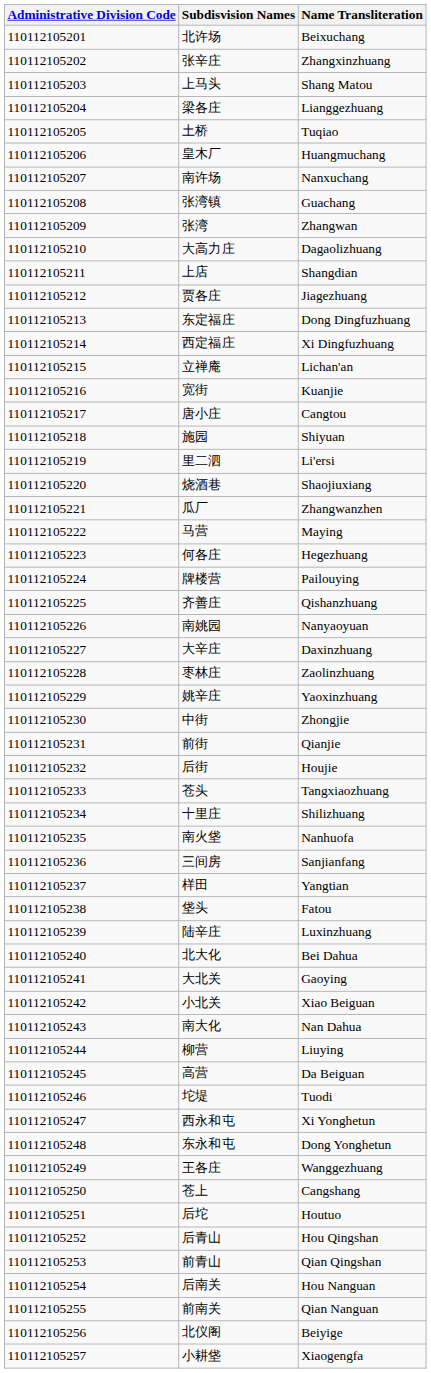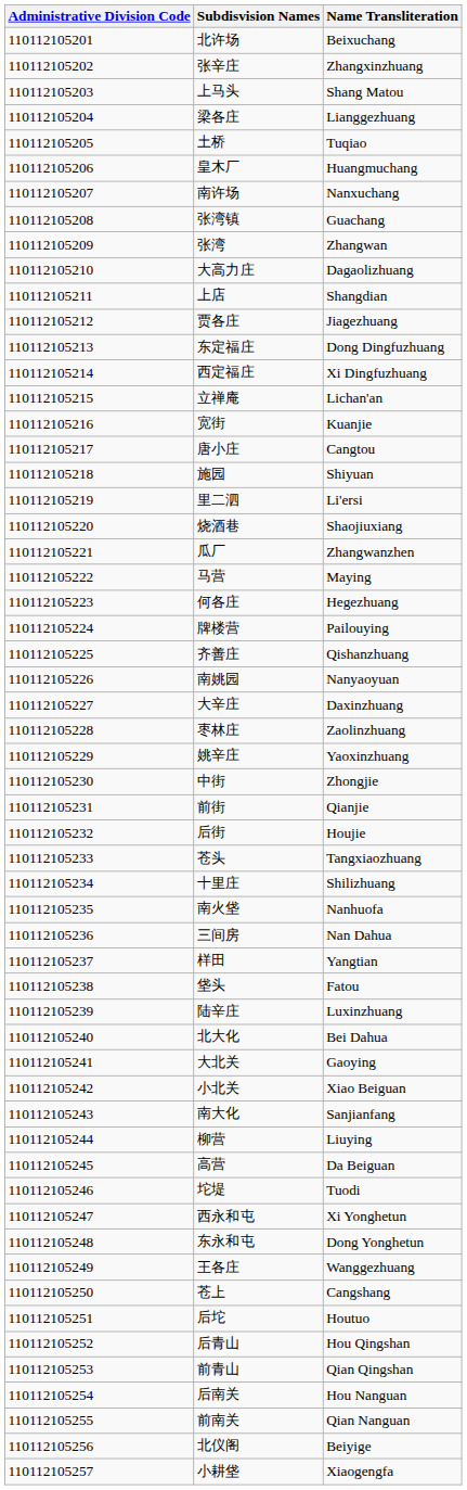 <table class="wikitable sortable">
 <tr>
 <th><a href='#'>Administrative Division Code</a></th>
 <th>Subdisvision Names</th>
 <th>Name Transliteration</th>
 </tr>
 <tr>
 <td>110112105201</td>
 <td>北许场</td>
 <td>Beixuchang</td>
 </tr>
 <tr>
 <td>110112105202</td>
 <td>张辛庄</td>
 <td>Zhangxinzhuang</td>
 </tr>
 <tr>
 <td>110112105203</td>
 <td>上马头</td>
 <td>Shang Matou</td>
 </tr>
 <tr>
 <td>110112105204</td>
 <td>梁各庄</td>
 <td>Lianggezhuang</td>
 </tr>
 <tr>
 <td>110112105205</td>
 <td>土桥</td>
 <td>Tuqiao</td>
 </tr>
 <tr>
 <td>110112105206</td>
 <td>皇木厂</td>
 <td>Huangmuchang</td>
 </tr>
 <tr>
 <td>110112105207</td>
 <td>南许场</td>
 <td>Nanxuchang</td>
 </tr>
 <tr>
 <td>110112105208</td>
 <td>张湾镇</td>
 <td>Guachang</td>
 </tr>
 <tr>
 <td>110112105209</td>
 <td>张湾</td>
 <td>Zhangwan</td>
 </tr>
 <tr>
 <td>110112105210</td>
 <td>大高力庄</td>
 <td>Dagaolizhuang</td>
 </tr>
 <tr>
 <td>110112105211</td>
 <td>上店</td>
 <td>Shangdian</td>
 </tr>
 <tr>
 <td>110112105212</td>
 <td>贾各庄</td>
 <td>Jiagezhuang</td>
 </tr>
 <tr>
 <td>110112105213</td>
 <td>东定福庄</td>
 <td>Dong Dingfuzhuang</td>
 </tr>
 <tr>
 <td>110112105214</td>
 <td>西定福庄</td>
 <td>Xi Dingfuzhuang</td>
 </tr>
 <tr>
 <td>110112105215</td>
 <td>立禅庵</td>
 <td>Lichan'an</td>
 </tr>
 <tr>
 <td>110112105216</td>
 <td>宽街</td>
 <td>Kuanjie</td>
 </tr>
 <tr>
 <td>110112105217</td>
 <td>唐小庄</td>
 <td>Cangtou</td>
 </tr>
 <tr>
 <td>110112105218</td>
 <td>施园</td>
 <td>Shiyuan</td>
 </tr>
 <tr>
 <td>110112105219</td>
 <td>里二泗</td>
 <td>Li'ersi</td>
 </tr>
 <tr>
 <td>110112105220</td>
 <td>烧酒巷</td>
 <td>Shaojiuxiang</td>
 </tr>
 <tr>
 <td>110112105221</td>
 <td>瓜厂</td>
 <td>Zhangwanzhen</td>
 </tr>
 <tr>
 <td>110112105222</td>
 <td>马营</td>
 <td>Maying</td>
 </tr>
 <tr>
 <td>110112105223</td>
 <td>何各庄</td>
 <td>Hegezhuang</td>
 </tr>
 <tr>
 <td>110112105224</td>
 <td>牌楼营</td>
 <td>Pailouying</td>
 </tr>
 <tr>
 <td>110112105225</td>
 <td>齐善庄</td>
 <td>Qishanzhuang</td>
 </tr>
 <tr>
 <td>110112105226</td>
 <td>南姚园</td>
 <td>Nanyaoyuan</td>
 </tr>
 <tr>
 <td>110112105227</td>
 <td>大辛庄</td>
 <td>Daxinzhuang</td>
 </tr>
 <tr>
 <td>110112105228</td>
 <td>枣林庄</td>
 <td>Zaolinzhuang</td>
 </tr>
 <tr>
 <td>110112105229</td>
 <td>姚辛庄</td>
 <td>Yaoxinzhuang</td>
 </tr>
 <tr>
 <td>110112105230</td>
 <td>中街</td>
 <td>Zhongjie</td>
 </tr>
 <tr>
 <td>110112105231</td>
 <td>前街</td>
 <td>Qianjie</td>
 </tr>
 <tr>
 <td>110112105232</td>
 <td>后街</td>
 <td>Houjie</td>
 </tr>
 <tr>
 <td>110112105233</td>
 <td>苍头</td>
 <td>Tangxiaozhuang</td>
 </tr>
 <tr>
 <td>110112105234</td>
 <td>十里庄</td>
 <td>Shilizhuang</td>
 </tr>
 <tr>
 <td>110112105235</td>
 <td>南火垡</td>
 <td>Nanhuofa</td>
 </tr>
 <tr>
 <td>110112105236</td>
 <td>三间房</td>
-<td>Sanjianfang</td>
+<td>Nan Dahua</td>
 </tr>
 <tr>
 <td>110112105237</td>
 <td>样田</td>
 <td>Yangtian</td>
 </tr>
 <tr>
 <td>110112105238</td>
 <td>垡头</td>
 <td>Fatou</td>
 </tr>
 <tr>
 <td>110112105239</td>
 <td>陆辛庄</td>
 <td>Luxinzhuang</td>
 </tr>
 <tr>
 <td>110112105240</td>
 <td>北大化</td>
 <td>Bei Dahua</td>
 </tr>
 <tr>
 <td>110112105241</td>
 <td>大北关</td>
 <td>Gaoying</td>
 </tr>
 <tr>
 <td>110112105242</td>
 <td>小北关</td>
 <td>Xiao Beiguan</td>
 </tr>
 <tr>
 <td>110112105243</td>
 <td>南大化</td>
-<td>Nan Dahua</td>
+<td>Sanjianfang</td>
 </tr>
 <tr>
 <td>110112105244</td>
 <td>柳营</td>
 <td>Liuying</td>
 </tr>
 <tr>
 <td>110112105245</td>
 <td>高营</td>
 <td>Da Beiguan</td>
 </tr>
 <tr>
 <td>110112105246</td>
 <td>坨堤</td>
 <td>Tuodi</td>
 </tr>
 <tr>
 <td>110112105247</td>
 <td>西永和屯</td>
 <td>Xi Yonghetun</td>
 </tr>
 <tr>
 <td>110112105248</td>
 <td>东永和屯</td>
 <td>Dong Yonghetun</td>
 </tr>
 <tr>
 <td>110112105249</td>
 <td>王各庄</td>
 <td>Wanggezhuang</td>
 </tr>
 <tr>
 <td>110112105250</td>
 <td>苍上</td>
 <td>Cangshang</td>
 </tr>
 <tr>
 <td>110112105251</td>
 <td>后坨</td>
 <td>Houtuo</td>
 </tr>
 <tr>
 <td>110112105252</td>
 <td>后青山</td>
 <td>Hou Qingshan</td>
 </tr>
 <tr>
 <td>110112105253</td>
 <td>前青山</td>
 <td>Qian Qingshan</td>
 </tr>
 <tr>
 <td>110112105254</td>
 <td>后南关</td>
 <td>Hou Nanguan</td>
 </tr>
 <tr>
 <td>110112105255</td>
 <td>前南关</td>
 <td>Qian Nanguan</td>
 </tr>
 <tr>
 <td>110112105256</td>
 <td>北仪阁</td>
 <td>Beiyige</td>
 </tr>
 <tr>
 <td>110112105257</td>
 <td>小耕垡</td>
 <td>Xiaogengfa</td>
 </tr>
 </table>
